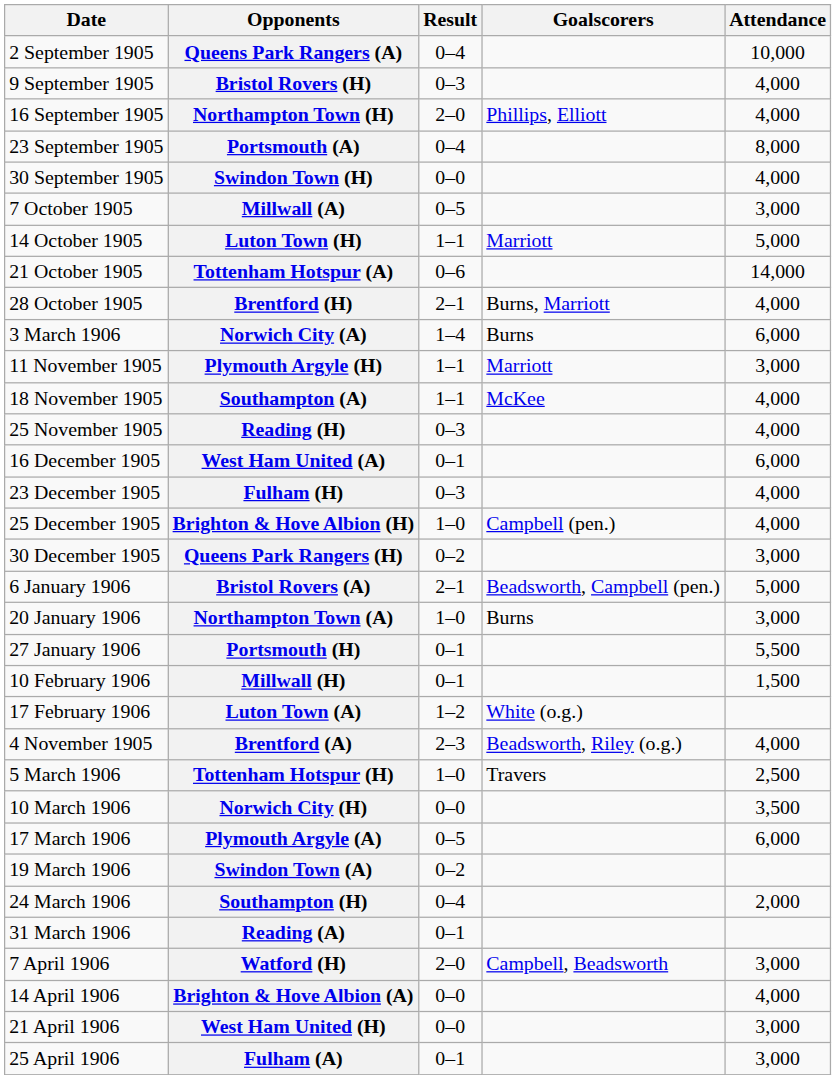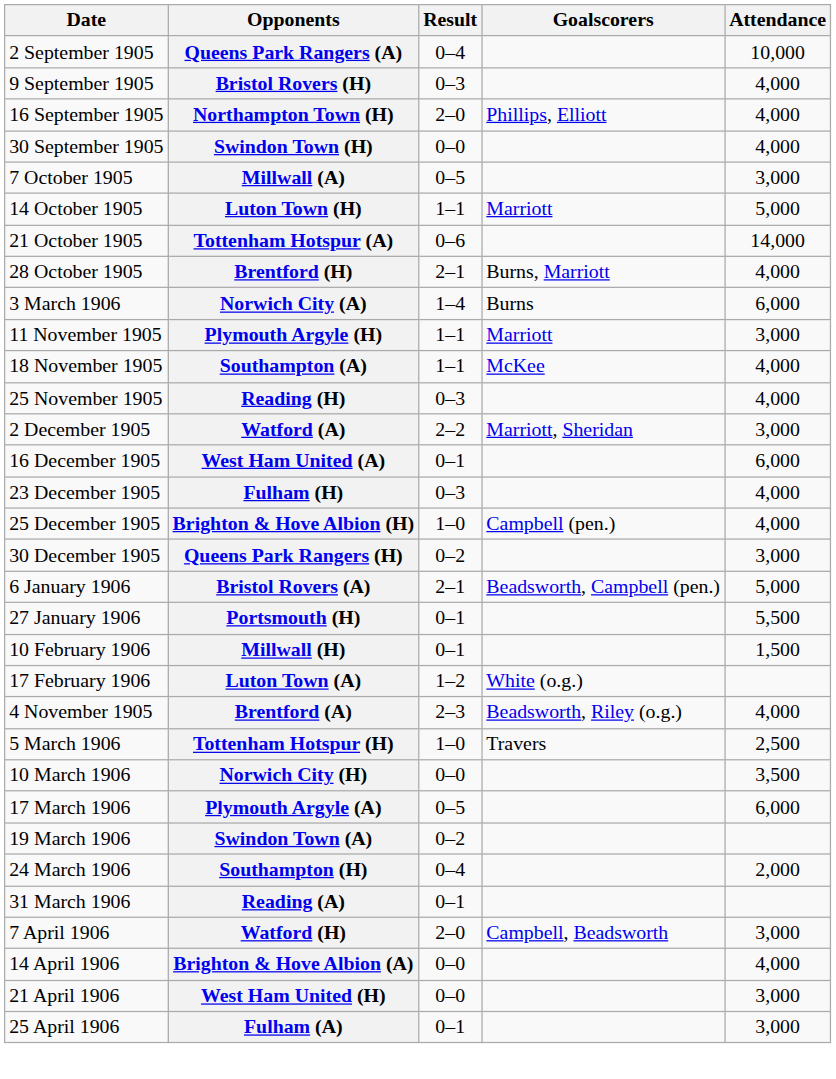 <table class="wikitable plainrowheaders sortable">
 <tr>
 <th scope=col>Date</th>
 <th scope=col>Opponents</th>
 <th scope=col>Result</th>
 <th scope=col class=unsortable>Goalscorers</th>
 <th scope=col>Attendance</th>
 </tr>
 <tr>
 <td>2 September 1905</td>
 <th scope=row><a href='#'>Queens Park Rangers</a> (A)</th>
 <td align=center>0–4</td>
 <td></td>
 <td align=center>10,000</td>
 </tr>
 <tr>
 <td>9 September 1905</td>
 <th scope=row><a href='#'>Bristol Rovers</a> (H)</th>
 <td align=center>0–3</td>
 <td></td>
 <td align=center>4,000</td>
 </tr>
 <tr>
 <td>16 September 1905</td>
 <th scope=row><a href='#'>Northampton Town</a> (H)</th>
 <td align=center>2–0</td>
 <td><a href='#'>Phillips</a>, <a href='#'>Elliott</a></td>
 <td align=center>4,000</td>
-</tr>
-<tr>
-<td>23 September 1905</td>
-<th scope=row><a href='#'>Portsmouth</a> (A)</th>
-<td align=center>0–4</td>
-<td></td>
-<td align=center>8,000</td>
 </tr>
 <tr>
 <td>30 September 1905</td>
 <th scope=row><a href='#'>Swindon Town</a> (H)</th>
 <td align=center>0–0</td>
 <td></td>
 <td align=center>4,000</td>
 </tr>
 <tr>
 <td>7 October 1905</td>
 <th scope=row><a href='#'>Millwall</a> (A)</th>
 <td align=center>0–5</td>
 <td></td>
 <td align=center>3,000</td>
 </tr>
 <tr>
 <td>14 October 1905</td>
 <th scope=row><a href='#'>Luton Town</a> (H)</th>
 <td align=center>1–1</td>
 <td><a href='#'>Marriott</a></td>
 <td align=center>5,000</td>
 </tr>
 <tr>
 <td>21 October 1905</td>
 <th scope=row><a href='#'>Tottenham Hotspur</a> (A)</th>
 <td align=center>0–6</td>
 <td></td>
 <td align=center>14,000</td>
 </tr>
 <tr>
 <td>28 October 1905</td>
 <th scope=row><a href='#'>Brentford</a> (H)</th>
 <td align=center>2–1</td>
 <td>Burns, <a href='#'>Marriott</a></td>
 <td align=center>4,000</td>
 </tr>
 <tr>
 <td>3 March 1906</td>
 <th scope=row><a href='#'>Norwich City</a> (A)</th>
 <td align=center>1–4</td>
 <td>Burns</td>
 <td align=center>6,000</td>
 </tr>
 <tr>
 <td>11 November 1905</td>
 <th scope=row><a href='#'>Plymouth Argyle</a> (H)</th>
 <td align=center>1–1</td>
 <td><a href='#'>Marriott</a></td>
 <td align=center>3,000</td>
 </tr>
 <tr>
 <td>18 November 1905</td>
 <th scope=row><a href='#'>Southampton</a> (A)</th>
 <td align=center>1–1</td>
 <td><a href='#'>McKee</a></td>
 <td align=center>4,000</td>
 </tr>
 <tr>
 <td>25 November 1905</td>
 <th scope=row><a href='#'>Reading</a> (H)</th>
 <td align=center>0–3</td>
 <td></td>
 <td align=center>4,000</td>
 </tr>
 <tr>
+<td>2 December 1905</td>
+<th scope=row><a href='#'>Watford</a> (A)</th>
+<td align=center>2–2</td>
+<td><a href='#'>Marriott</a>, <a href='#'>Sheridan</a></td>
+<td align=center>3,000</td>
+</tr>
+<tr>
 <td>16 December 1905</td>
 <th scope=row><a href='#'>West Ham United</a> (A)</th>
 <td align=center>0–1</td>
 <td></td>
 <td align=center>6,000</td>
 </tr>
 <tr>
 <td>23 December 1905</td>
 <th scope=row><a href='#'>Fulham</a> (H)</th>
 <td align=center>0–3</td>
 <td></td>
 <td align=center>4,000</td>
 </tr>
 <tr>
 <td>25 December 1905</td>
 <th scope=row><a href='#'>Brighton & Hove Albion</a> (H)</th>
 <td align=center>1–0</td>
 <td><a href='#'>Campbell</a> (pen.)</td>
 <td align=center>4,000</td>
 </tr>
 <tr>
 <td>30 December 1905</td>
 <th scope=row><a href='#'>Queens Park Rangers</a> (H)</th>
 <td align=center>0–2</td>
 <td></td>
 <td align=center>3,000</td>
 </tr>
 <tr>
 <td>6 January 1906</td>
 <th scope=row><a href='#'>Bristol Rovers</a> (A)</th>
 <td align=center>2–1</td>
 <td><a href='#'>Beadsworth</a>, <a href='#'>Campbell</a> (pen.)</td>
 <td align=center>5,000</td>
-</tr>
-<tr>
-<td>20 January 1906</td>
-<th scope=row><a href='#'>Northampton Town</a> (A)</th>
-<td align=center>1–0</td>
-<td>Burns</td>
-<td align=center>3,000</td>
 </tr>
 <tr>
 <td>27 January 1906</td>
 <th scope=row><a href='#'>Portsmouth</a> (H)</th>
 <td align=center>0–1</td>
 <td></td>
 <td align=center>5,500</td>
 </tr>
 <tr>
 <td>10 February 1906</td>
 <th scope=row><a href='#'>Millwall</a> (H)</th>
 <td align=center>0–1</td>
 <td></td>
 <td align=center>1,500</td>
 </tr>
 <tr>
 <td>17 February 1906</td>
 <th scope=row><a href='#'>Luton Town</a> (A)</th>
 <td align=center>1–2</td>
 <td><a href='#'>White</a> (o.g.)</td>
 <td align=center></td>
 </tr>
 <tr>
 <td>4 November 1905</td>
 <th scope=row><a href='#'>Brentford</a> (A)</th>
 <td align=center>2–3</td>
 <td><a href='#'>Beadsworth</a>, <a href='#'>Riley</a> (o.g.)</td>
 <td align=center>4,000</td>
 </tr>
 <tr>
 <td>5 March 1906</td>
 <th scope=row><a href='#'>Tottenham Hotspur</a> (H)</th>
 <td align=center>1–0</td>
 <td>Travers</td>
 <td align=center>2,500</td>
 </tr>
 <tr>
 <td>10 March 1906</td>
 <th scope=row><a href='#'>Norwich City</a> (H)</th>
 <td align=center>0–0</td>
 <td></td>
 <td align=center>3,500</td>
 </tr>
 <tr>
 <td>17 March 1906</td>
 <th scope=row><a href='#'>Plymouth Argyle</a> (A)</th>
 <td align=center>0–5</td>
 <td></td>
 <td align=center>6,000</td>
 </tr>
 <tr>
 <td>19 March 1906</td>
 <th scope=row><a href='#'>Swindon Town</a> (A)</th>
 <td align=center>0–2</td>
 <td></td>
 <td align=center></td>
 </tr>
 <tr>
 <td>24 March 1906</td>
 <th scope=row><a href='#'>Southampton</a> (H)</th>
 <td align=center>0–4</td>
 <td></td>
 <td align=center>2,000</td>
 </tr>
 <tr>
 <td>31 March 1906</td>
 <th scope=row><a href='#'>Reading</a> (A)</th>
 <td align=center>0–1</td>
 <td></td>
 <td align=center></td>
 </tr>
 <tr>
 <td>7 April 1906</td>
 <th scope=row><a href='#'>Watford</a> (H)</th>
 <td align=center>2–0</td>
 <td><a href='#'>Campbell</a>, <a href='#'>Beadsworth</a></td>
 <td align=center>3,000</td>
 </tr>
 <tr>
 <td>14 April 1906</td>
 <th scope=row><a href='#'>Brighton & Hove Albion</a> (A)</th>
 <td align=center>0–0</td>
 <td></td>
 <td align=center>4,000</td>
 </tr>
 <tr>
 <td>21 April 1906</td>
 <th scope=row><a href='#'>West Ham United</a> (H)</th>
 <td align=center>0–0</td>
 <td></td>
 <td align=center>3,000</td>
 </tr>
 <tr>
 <td>25 April 1906</td>
 <th scope=row><a href='#'>Fulham</a> (A)</th>
 <td align=center>0–1</td>
 <td></td>
 <td align=center>3,000</td>
 </tr>
 </table>
